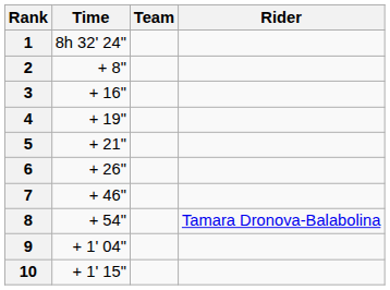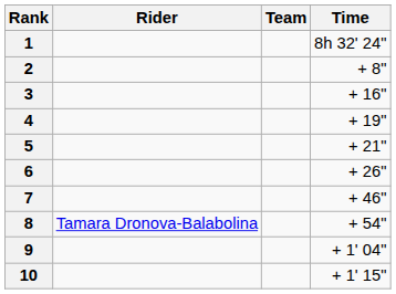 <table class="wikitable" margin-bottom:0;">
 <tr>
 <th scope="col">Rank</th>
+<th scope="col">Rider</th>
+<th scope="col">Team</th>
 <th scope="col">Time</th>
-<th scope="col">Team</th>
-<th scope="col">Rider</th>
 </tr>
 <tr>
 <th scope="row">1</th>
+<td>  </td>
+<td></td>
 <td align="right">8h 32' 24"</td>
-<td></td>
-<td>  </td>
 </tr>
 <tr>
 <th scope="row">2</th>
-<td align="right">+ 8"</td>
 <td></td>
 <td></td>
+<td align="right">+ 8"</td>
 </tr>
 <tr>
 <th scope="row">3</th>
+<td> </td>
+<td></td>
 <td align="right">+ 16"</td>
-<td></td>
-<td> </td>
 </tr>
 <tr>
 <th scope="row">4</th>
-<td align="right">+ 19"</td>
 <td></td>
 <td></td>
+<td align="right">+ 19"</td>
 </tr>
 <tr>
 <th scope="row">5</th>
-<td align="right">+ 21"</td>
 <td></td>
 <td></td>
+<td align="right">+ 21"</td>
 </tr>
 <tr>
 <th scope="row">6</th>
-<td align="right">+ 26"</td>
 <td></td>
 <td></td>
+<td align="right">+ 26"</td>
 </tr>
 <tr>
 <th scope="row">7</th>
-<td align="right">+ 46"</td>
 <td></td>
 <td></td>
+<td align="right">+ 46"</td>
 </tr>
 <tr>
 <th scope="row">8</th>
+<td> <a href='#'>Tamara Dronova-Balabolina</a></td>
+<td></td>
 <td align="right">+ 54"</td>
-<td></td>
-<td> <a href='#'>Tamara Dronova-Balabolina</a></td>
 </tr>
 <tr>
 <th scope="row">9</th>
+<td> </td>
+<td></td>
 <td align="right">+ 1' 04"</td>
-<td></td>
-<td> </td>
 </tr>
 <tr>
 <th scope="row">10</th>
-<td align="right">+ 1' 15"</td>
 <td></td>
 <td></td>
+<td align="right">+ 1' 15"</td>
 </tr>
 </table>
